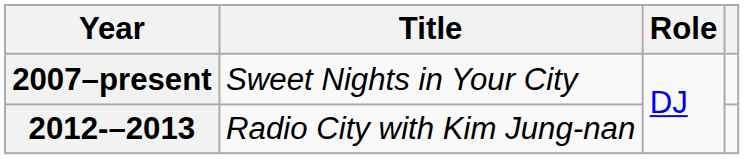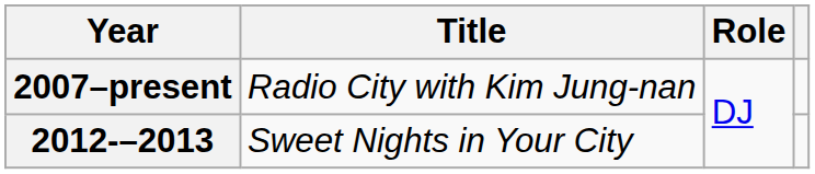 <table class="wikitable plainrowheaders sortable">
 <tr>
 <th scope="col">Year</th>
 <th scope="col">Title</th>
 <th scope="col">Role</th>
 <th scope="col" class="unsortable"></th>
 </tr>
 <tr>
 <th scope="row">2007–present</th>
-<td><em>Sweet Nights in Your City</em></td>
+<td><em>Radio City with Kim Jung-nan</em></td>
 <td rowspan="2"><a href='#'>DJ</a></td>
 <td style="text-align:center"></td>
 </tr>
 <tr>
 <th scope="row">2012-–2013</th>
-<td><em>Radio City with Kim Jung-nan</em></td>
+<td><em>Sweet Nights in Your City</em></td>
 <td></td>
 </tr>
 </table>
